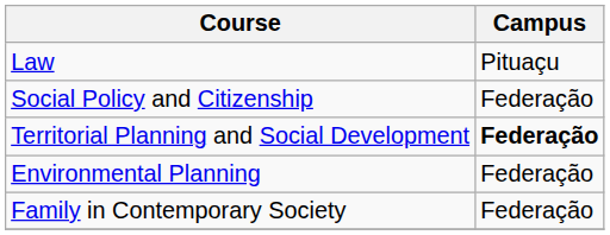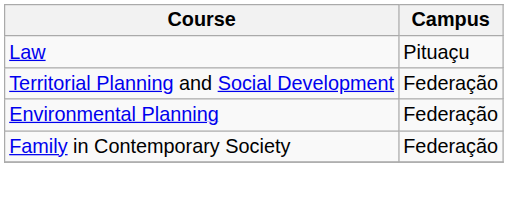 <table class="wikitable">
 <tr>
 <th>Course</th>
 <th>Campus</th>
 </tr>
 <tr>
 <td><a href='#'>Law</a></td>
 <td>Pituaçu</td>
 </tr>
 <tr>
-<td><a href='#'>Social Policy</a> and <a href='#'>Citizenship</a></td>
+<td><a href='#'>Territorial Planning</a> and <a href='#'>Social Development</a></td>
 <td>Federação</td>
-</tr>
-<tr>
-<td><a href='#'>Territorial Planning</a> and <a href='#'>Social Development</a></td>
-<td><strong>Federação</strong></td>
 </tr>
 <tr>
 <td><a href='#'>Environmental Planning</a></td>
 <td>Federação</td>
 </tr>
 <tr>
 <td><a href='#'>Family</a> in Contemporary Society</td>
 <td>Federação</td>
 </tr>
 <tr>
 </tr>
 </table>
